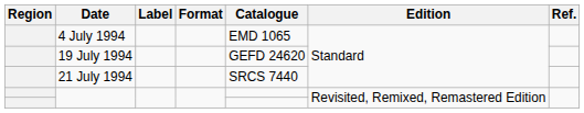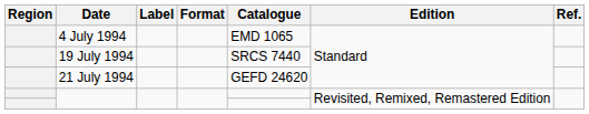 <table class="wikitable plainrowheaders">
 <tr>
 <th scope="col">Region</th>
 <th scope="col">Date</th>
 <th scope="col">Label</th>
 <th scope="col">Format</th>
 <th scope="col">Catalogue</th>
 <th scope="col">Edition</th>
 <th scope="col">Ref.</th>
 </tr>
 <tr>
 <th scope="row"></th>
 <td scope="row">4 July 1994</td>
 <td scope="row"></td>
 <td scope="row"></td>
 <td scope="row">EMD 1065</td>
 <td scope="row" rowspan="3">Standard</td>
 <td></td>
 </tr>
 <tr>
 <th scope="row"></th>
 <td scope="row">19 July 1994</td>
 <td scope="row"></td>
 <td scope="row"></td>
-<td scope="row">GEFD 24620</td>
+<td scope="row">SRCS 7440</td>
 <td scope="row"></td>
 </tr>
 <tr>
 <th scope="row"></th>
 <td scope="row">21 July 1994</td>
 <td scope="row"></td>
 <td scope="row"></td>
-<td scope="row">SRCS 7440</td>
+<td scope="row">GEFD 24620</td>
 <td></td>
 </tr>
 <tr>
 <th scope="row"></th>
 <td scope="row" rowspan="2"></td>
 <td scope="row" rowspan="2"></td>
 <td scope="row" rowspan="2"></td>
 <td scope="row"></td>
 <td scope="row" rowspan="2">Revisited, Remixed, Remastered Edition</td>
 <td scope="row" rowspan="2"></td>
 </tr>
 <tr>
 <th scope="row"></th>
 <td scope="row"></td>
 </tr>
 </table>
